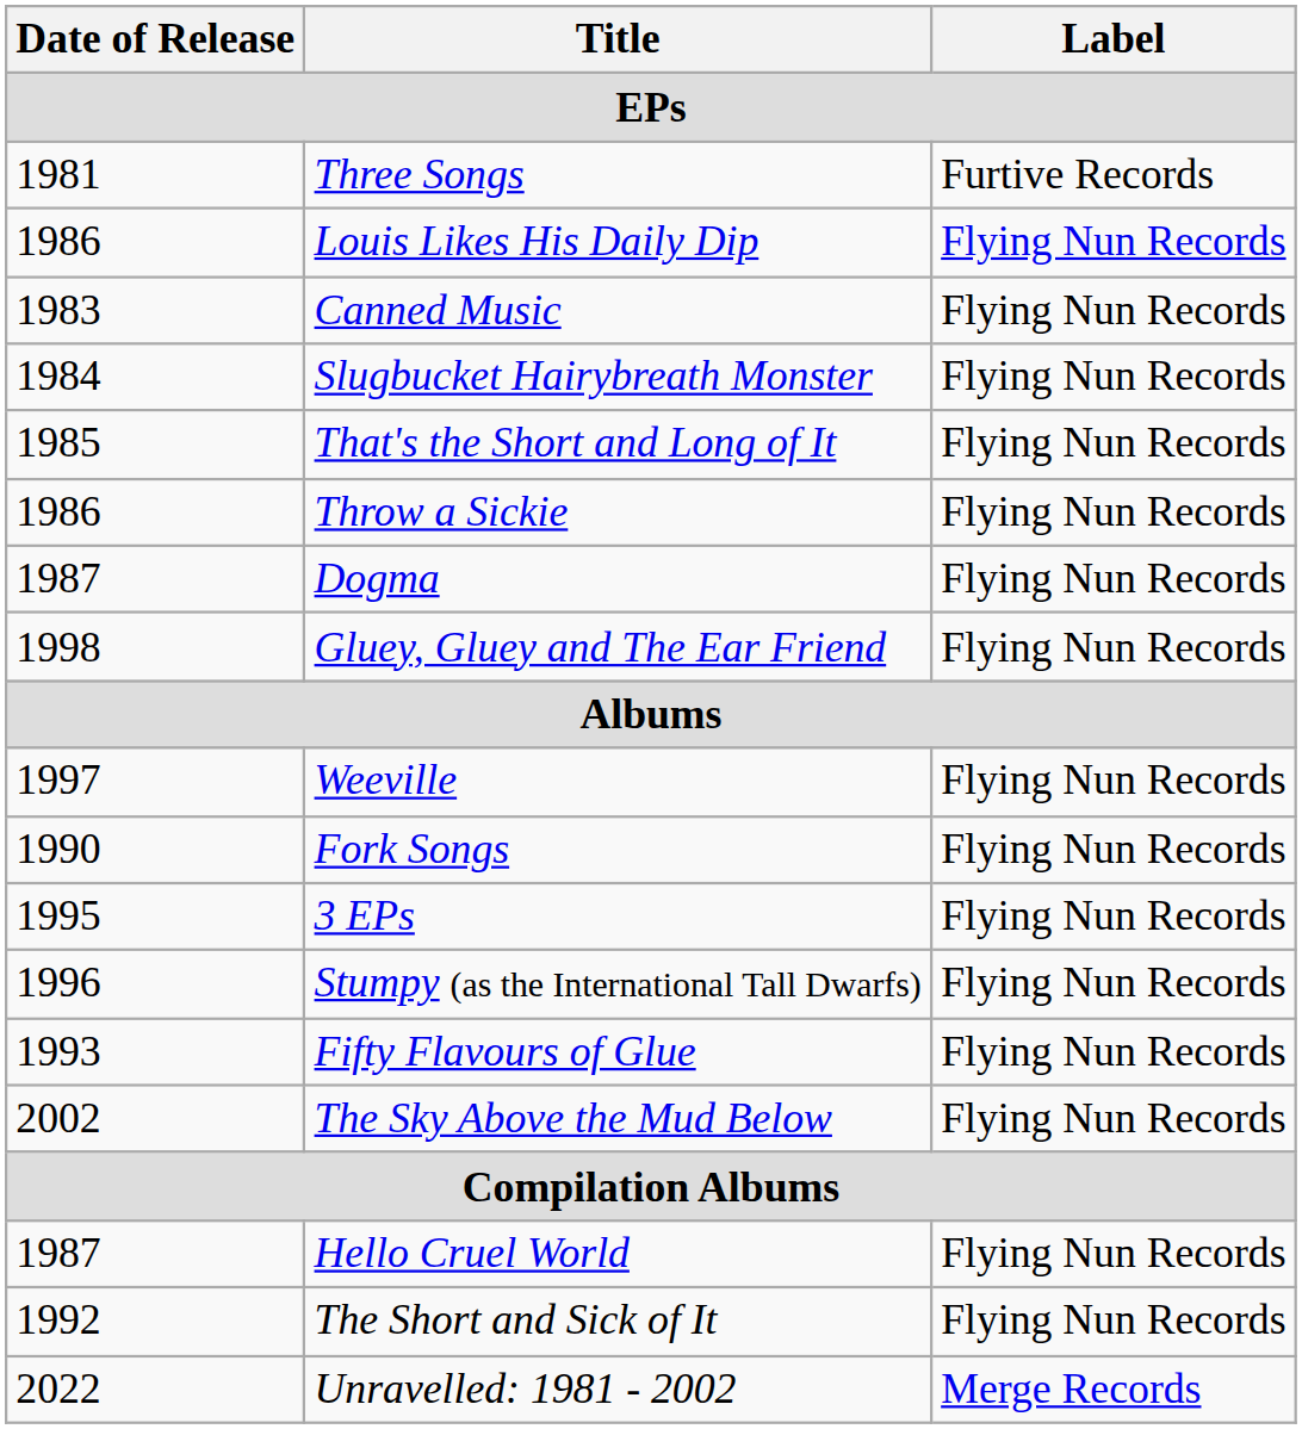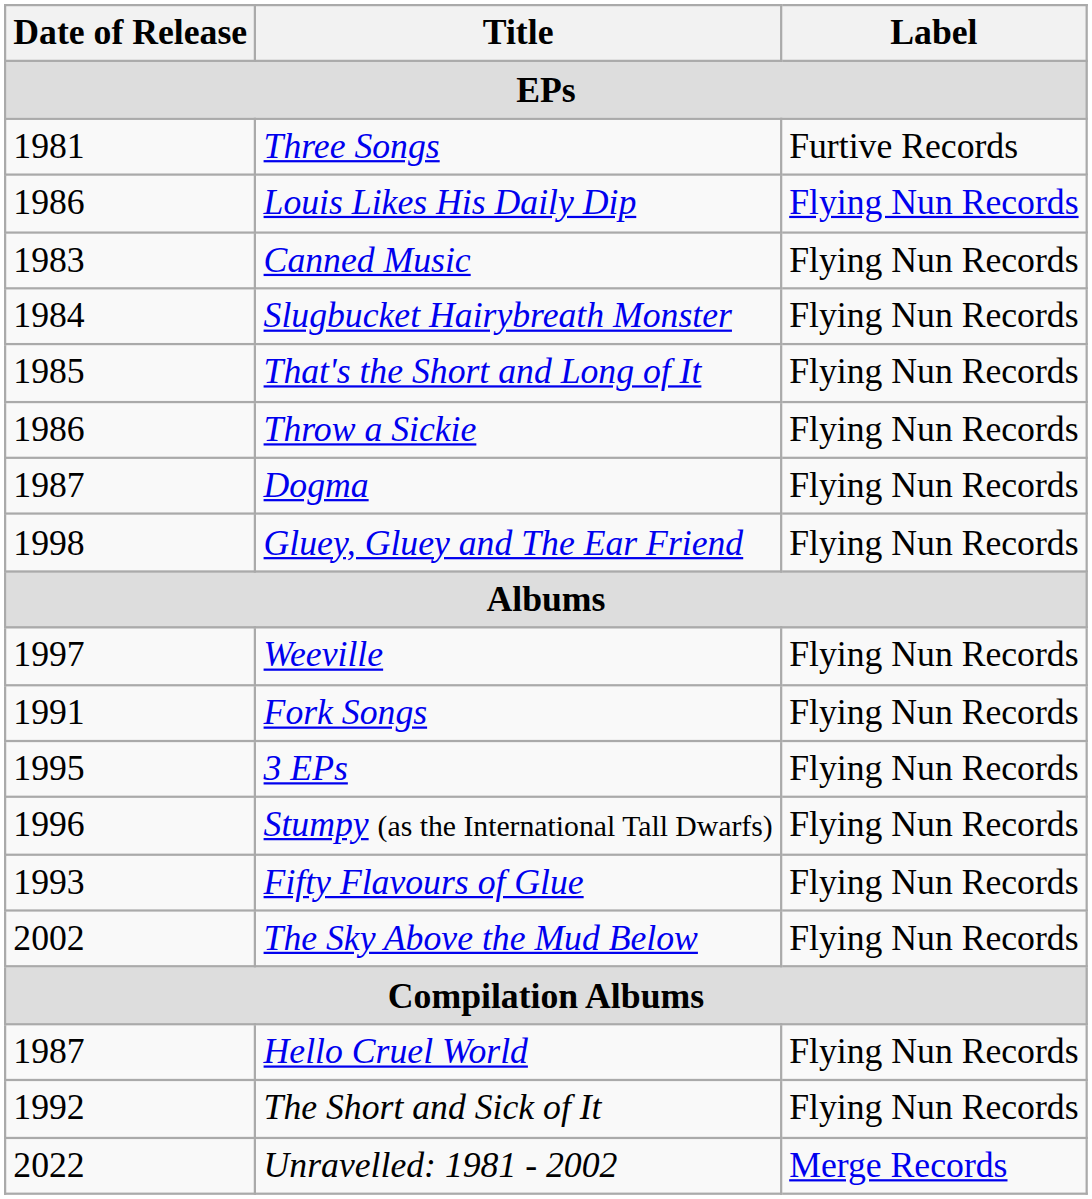 <table class="wikitable">
 <tr>
 <th style="text-align:center; vertical-align:top;">Date of Release</th>
 <th style="text-align:center; vertical-align:top;">Title</th>
 <th style="text-align:center; vertical-align:top;">Label</th>
 </tr>
 <tr style="background:#ddd;">
 <td colspan="7" style="text-align:center;"><strong>EPs</strong></td>
 </tr>
 <tr>
 <td>1981</td>
 <td><em><a href='#'>Three Songs</a></em></td>
 <td>Furtive Records</td>
 </tr>
 <tr>
 <td>1986</td>
 <td><em><a href='#'>Louis Likes His Daily Dip</a></em></td>
 <td><a href='#'>Flying Nun Records</a></td>
 </tr>
 <tr>
 <td>1983</td>
 <td><em><a href='#'>Canned Music</a></em></td>
 <td>Flying Nun Records</td>
 </tr>
 <tr>
 <td>1984</td>
 <td><em><a href='#'>Slugbucket Hairybreath Monster</a></em></td>
 <td>Flying Nun Records</td>
 </tr>
 <tr>
 <td>1985</td>
 <td><em><a href='#'>That's the Short and Long of It</a></em></td>
 <td>Flying Nun Records</td>
 </tr>
 <tr>
 <td>1986</td>
 <td><em><a href='#'>Throw a Sickie</a></em></td>
 <td>Flying Nun Records</td>
 </tr>
 <tr>
 <td>1987</td>
 <td><em><a href='#'>Dogma</a></em></td>
 <td>Flying Nun Records</td>
 </tr>
 <tr>
 <td>1998</td>
 <td><em><a href='#'>Gluey, Gluey and The Ear Friend</a></em></td>
 <td>Flying Nun Records</td>
 </tr>
 <tr style="background:#ddd;">
 <td colspan="7" style="text-align:center;"><strong>Albums</strong></td>
 </tr>
 <tr>
 <td>1997</td>
 <td><em><a href='#'>Weeville</a></em></td>
 <td>Flying Nun Records</td>
 </tr>
 <tr>
-<td>1990</td>
+<td>1991</td>
 <td><em><a href='#'>Fork Songs</a></em></td>
 <td>Flying Nun Records</td>
 </tr>
 <tr>
 <td>1995</td>
 <td><em><a href='#'>3 EPs</a></em></td>
 <td>Flying Nun Records</td>
 </tr>
 <tr>
 <td>1996</td>
 <td><em><a href='#'>Stumpy</a></em> <small>(as the International Tall Dwarfs)</small></td>
 <td>Flying Nun Records</td>
 </tr>
 <tr>
 <td>1993</td>
 <td><em><a href='#'>Fifty Flavours of Glue</a></em></td>
 <td>Flying Nun Records</td>
 </tr>
 <tr>
 <td>2002</td>
 <td><em><a href='#'>The Sky Above the Mud Below</a></em></td>
 <td>Flying Nun Records</td>
 </tr>
 <tr style="background:#ddd;">
 <td colspan="7" style="text-align:center;"><strong>Compilation Albums</strong></td>
 </tr>
 <tr>
 <td>1987</td>
 <td><em><a href='#'>Hello Cruel World</a></em></td>
 <td>Flying Nun Records</td>
 </tr>
 <tr>
 <td>1992</td>
 <td><em>The Short and Sick of It</em></td>
 <td>Flying Nun Records</td>
 </tr>
 <tr>
 <td>2022</td>
 <td><em>Unravelled: 1981 - 2002</em></td>
 <td><a href='#'>Merge Records</a></td>
 </tr>
 </table>
